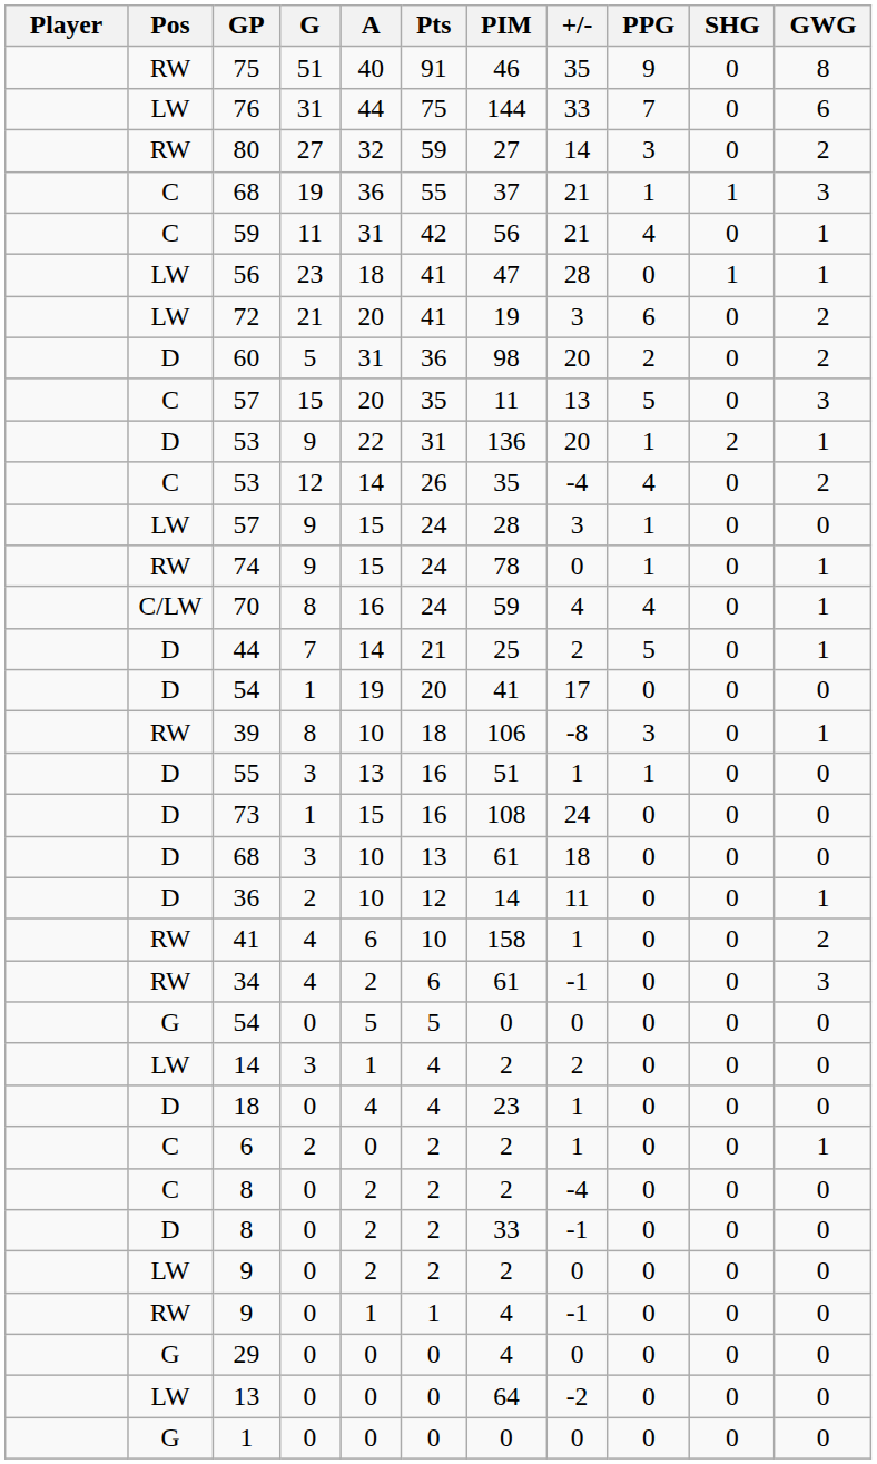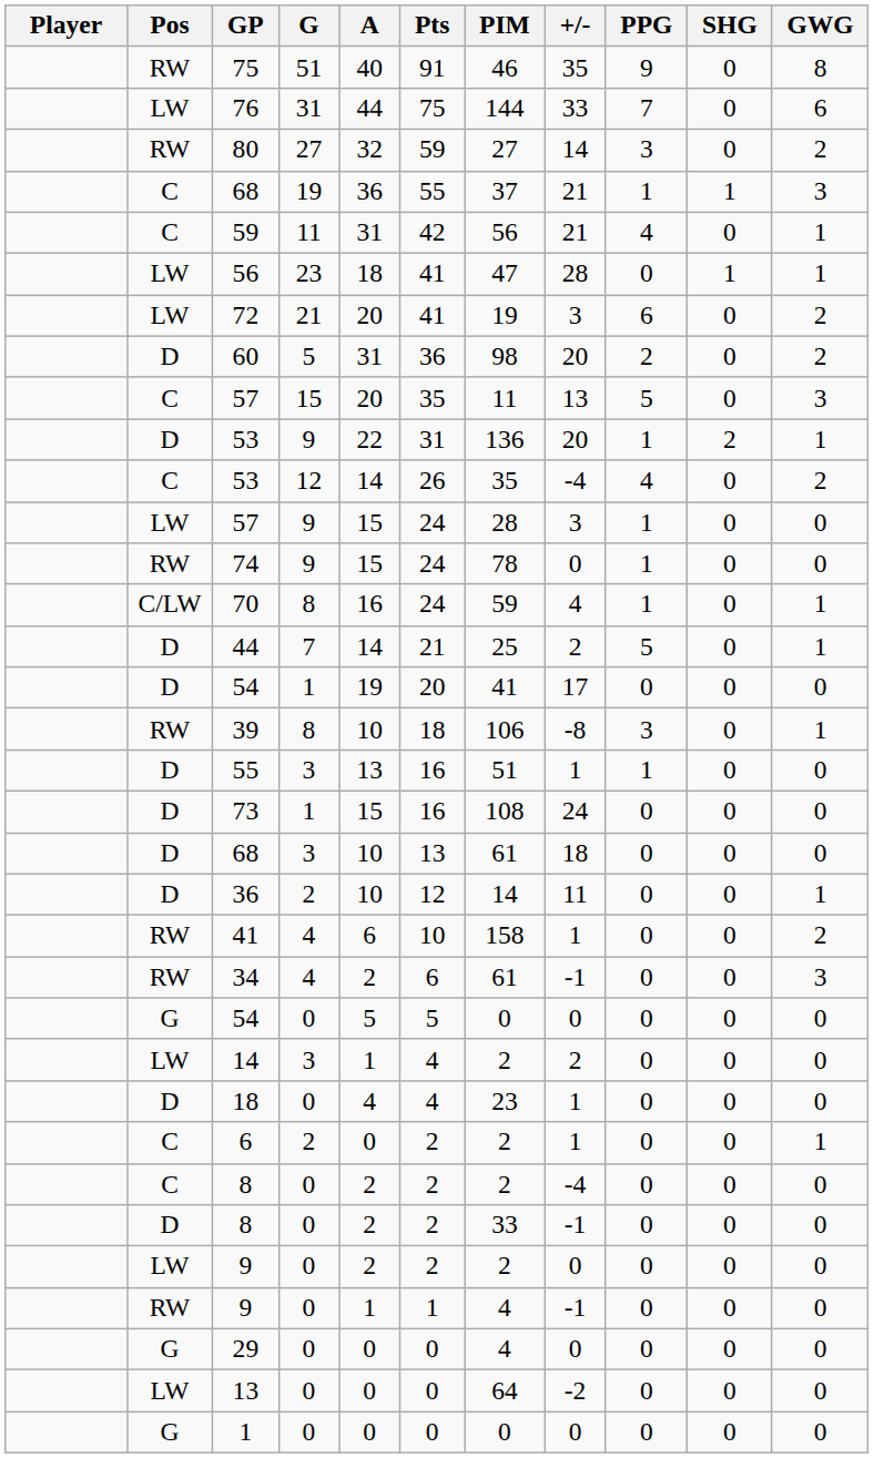 <table class="wikitable sortable" width="60%">
 <tr ALIGN="center">
 <th bgcolor="#DDDDFF" width="10%">Player</th>
 <th bgcolor="#DDDDFF" width="3%" title="Position">Pos</th>
 <th bgcolor="#DDDDFF" width="5%" title="Games played">GP</th>
 <th bgcolor="#DDDDFF" width="5%" title="Goals">G</th>
 <th bgcolor="#DDDDFF" width="5%" title="Assists">A</th>
 <th bgcolor="#DDDDFF" width="5%" title="Points">Pts</th>
 <th bgcolor="#DDDDFF" width="5%" title="Penalties in Minutes">PIM</th>
 <th bgcolor="#DDDDFF" width="5%" title="Plus/Minus">+/-</th>
 <th bgcolor="#DDDDFF" width="5%" title="Power Play Goals">PPG</th>
 <th bgcolor="#DDDDFF" width="5%" title="Short-handed Goals">SHG</th>
 <th bgcolor="#DDDDFF" width="5%" title="Game-winning Goals">GWG</th>
 </tr>
 <tr align="center">
 <td align="right"></td>
 <td>RW</td>
 <td>75</td>
 <td>51</td>
 <td>40</td>
 <td>91</td>
 <td>46</td>
 <td>35</td>
 <td>9</td>
 <td>0</td>
 <td>8</td>
 </tr>
 <tr align="center">
 <td align="right"></td>
 <td>LW</td>
 <td>76</td>
 <td>31</td>
 <td>44</td>
 <td>75</td>
 <td>144</td>
 <td>33</td>
 <td>7</td>
 <td>0</td>
 <td>6</td>
 </tr>
 <tr align="center">
 <td align="right"></td>
 <td>RW</td>
 <td>80</td>
 <td>27</td>
 <td>32</td>
 <td>59</td>
 <td>27</td>
 <td>14</td>
 <td>3</td>
 <td>0</td>
 <td>2</td>
 </tr>
 <tr align="center">
 <td align="right"></td>
 <td>C</td>
 <td>68</td>
 <td>19</td>
 <td>36</td>
 <td>55</td>
 <td>37</td>
 <td>21</td>
 <td>1</td>
 <td>1</td>
 <td>3</td>
 </tr>
 <tr align="center">
 <td align="right"></td>
 <td>C</td>
 <td>59</td>
 <td>11</td>
 <td>31</td>
 <td>42</td>
 <td>56</td>
 <td>21</td>
 <td>4</td>
 <td>0</td>
 <td>1</td>
 </tr>
 <tr align="center">
 <td align="right"></td>
 <td>LW</td>
 <td>56</td>
 <td>23</td>
 <td>18</td>
 <td>41</td>
 <td>47</td>
 <td>28</td>
 <td>0</td>
 <td>1</td>
 <td>1</td>
 </tr>
 <tr align="center">
 <td align="right"></td>
 <td>LW</td>
 <td>72</td>
 <td>21</td>
 <td>20</td>
 <td>41</td>
 <td>19</td>
 <td>3</td>
 <td>6</td>
 <td>0</td>
 <td>2</td>
 </tr>
 <tr align="center">
 <td align="right"></td>
 <td>D</td>
 <td>60</td>
 <td>5</td>
 <td>31</td>
 <td>36</td>
 <td>98</td>
 <td>20</td>
 <td>2</td>
 <td>0</td>
 <td>2</td>
 </tr>
 <tr align="center">
 <td align="right"></td>
 <td>C</td>
 <td>57</td>
 <td>15</td>
 <td>20</td>
 <td>35</td>
 <td>11</td>
 <td>13</td>
 <td>5</td>
 <td>0</td>
 <td>3</td>
 </tr>
 <tr align="center">
 <td align="right"></td>
 <td>D</td>
 <td>53</td>
 <td>9</td>
 <td>22</td>
 <td>31</td>
 <td>136</td>
 <td>20</td>
 <td>1</td>
 <td>2</td>
 <td>1</td>
 </tr>
 <tr align="center">
 <td align="right"></td>
 <td>C</td>
 <td>53</td>
 <td>12</td>
 <td>14</td>
 <td>26</td>
 <td>35</td>
 <td>-4</td>
 <td>4</td>
 <td>0</td>
 <td>2</td>
 </tr>
 <tr align="center">
 <td align="right"></td>
 <td>LW</td>
 <td>57</td>
 <td>9</td>
 <td>15</td>
 <td>24</td>
 <td>28</td>
 <td>3</td>
 <td>1</td>
 <td>0</td>
 <td>0</td>
 </tr>
 <tr align="center">
 <td align="right"></td>
 <td>RW</td>
 <td>74</td>
 <td>9</td>
 <td>15</td>
 <td>24</td>
 <td>78</td>
 <td>0</td>
 <td>1</td>
 <td>0</td>
-<td>1</td>
+<td>0</td>
 </tr>
 <tr align="center">
 <td align="right"></td>
 <td>C/LW</td>
 <td>70</td>
 <td>8</td>
 <td>16</td>
 <td>24</td>
 <td>59</td>
 <td>4</td>
-<td>4</td>
+<td>1</td>
 <td>0</td>
 <td>1</td>
 </tr>
 <tr align="center">
 <td align="right"></td>
 <td>D</td>
 <td>44</td>
 <td>7</td>
 <td>14</td>
 <td>21</td>
 <td>25</td>
 <td>2</td>
 <td>5</td>
 <td>0</td>
 <td>1</td>
 </tr>
 <tr align="center">
 <td align="right"></td>
 <td>D</td>
 <td>54</td>
 <td>1</td>
 <td>19</td>
 <td>20</td>
 <td>41</td>
 <td>17</td>
 <td>0</td>
 <td>0</td>
 <td>0</td>
 </tr>
 <tr align="center">
 <td align="right"></td>
 <td>RW</td>
 <td>39</td>
 <td>8</td>
 <td>10</td>
 <td>18</td>
 <td>106</td>
 <td>-8</td>
 <td>3</td>
 <td>0</td>
 <td>1</td>
 </tr>
 <tr align="center">
 <td align="right"></td>
 <td>D</td>
 <td>55</td>
 <td>3</td>
 <td>13</td>
 <td>16</td>
 <td>51</td>
 <td>1</td>
 <td>1</td>
 <td>0</td>
 <td>0</td>
 </tr>
 <tr align="center">
 <td align="right"></td>
 <td>D</td>
 <td>73</td>
 <td>1</td>
 <td>15</td>
 <td>16</td>
 <td>108</td>
 <td>24</td>
 <td>0</td>
 <td>0</td>
 <td>0</td>
 </tr>
 <tr align="center">
 <td align="right"></td>
 <td>D</td>
 <td>68</td>
 <td>3</td>
 <td>10</td>
 <td>13</td>
 <td>61</td>
 <td>18</td>
 <td>0</td>
 <td>0</td>
 <td>0</td>
 </tr>
 <tr align="center">
 <td align="right"></td>
 <td>D</td>
 <td>36</td>
 <td>2</td>
 <td>10</td>
 <td>12</td>
 <td>14</td>
 <td>11</td>
 <td>0</td>
 <td>0</td>
 <td>1</td>
 </tr>
 <tr align="center">
 <td align="right"></td>
 <td>RW</td>
 <td>41</td>
 <td>4</td>
 <td>6</td>
 <td>10</td>
 <td>158</td>
 <td>1</td>
 <td>0</td>
 <td>0</td>
 <td>2</td>
 </tr>
 <tr align="center">
 <td align="right"></td>
 <td>RW</td>
 <td>34</td>
 <td>4</td>
 <td>2</td>
 <td>6</td>
 <td>61</td>
 <td>-1</td>
 <td>0</td>
 <td>0</td>
 <td>3</td>
 </tr>
 <tr align="center">
 <td align="right"></td>
 <td>G</td>
 <td>54</td>
 <td>0</td>
 <td>5</td>
 <td>5</td>
 <td>0</td>
 <td>0</td>
 <td>0</td>
 <td>0</td>
 <td>0</td>
 </tr>
 <tr align="center">
 <td align="right"></td>
 <td>LW</td>
 <td>14</td>
 <td>3</td>
 <td>1</td>
 <td>4</td>
 <td>2</td>
 <td>2</td>
 <td>0</td>
 <td>0</td>
 <td>0</td>
 </tr>
 <tr align="center">
 <td align="right"></td>
 <td>D</td>
 <td>18</td>
 <td>0</td>
 <td>4</td>
 <td>4</td>
 <td>23</td>
 <td>1</td>
 <td>0</td>
 <td>0</td>
 <td>0</td>
 </tr>
 <tr align="center">
 <td align="right"></td>
 <td>C</td>
 <td>6</td>
 <td>2</td>
 <td>0</td>
 <td>2</td>
 <td>2</td>
 <td>1</td>
 <td>0</td>
 <td>0</td>
 <td>1</td>
 </tr>
 <tr align="center">
 <td align="right"></td>
 <td>C</td>
 <td>8</td>
 <td>0</td>
 <td>2</td>
 <td>2</td>
 <td>2</td>
 <td>-4</td>
 <td>0</td>
 <td>0</td>
 <td>0</td>
 </tr>
 <tr align="center">
 <td align="right"></td>
 <td>D</td>
 <td>8</td>
 <td>0</td>
 <td>2</td>
 <td>2</td>
 <td>33</td>
 <td>-1</td>
 <td>0</td>
 <td>0</td>
 <td>0</td>
 </tr>
 <tr align="center">
 <td align="right"></td>
 <td>LW</td>
 <td>9</td>
 <td>0</td>
 <td>2</td>
 <td>2</td>
 <td>2</td>
 <td>0</td>
 <td>0</td>
 <td>0</td>
 <td>0</td>
 </tr>
 <tr align="center">
 <td align="right"></td>
 <td>RW</td>
 <td>9</td>
 <td>0</td>
 <td>1</td>
 <td>1</td>
 <td>4</td>
 <td>-1</td>
 <td>0</td>
 <td>0</td>
 <td>0</td>
 </tr>
 <tr align="center">
 <td align="right"></td>
 <td>G</td>
 <td>29</td>
 <td>0</td>
 <td>0</td>
 <td>0</td>
 <td>4</td>
 <td>0</td>
 <td>0</td>
 <td>0</td>
 <td>0</td>
 </tr>
 <tr align="center">
 <td align="right"></td>
 <td>LW</td>
 <td>13</td>
 <td>0</td>
 <td>0</td>
 <td>0</td>
 <td>64</td>
 <td>-2</td>
 <td>0</td>
 <td>0</td>
 <td>0</td>
 </tr>
 <tr align="center">
 <td align="right"></td>
 <td>G</td>
 <td>1</td>
 <td>0</td>
 <td>0</td>
 <td>0</td>
 <td>0</td>
 <td>0</td>
 <td>0</td>
 <td>0</td>
 <td>0</td>
 </tr>
 </table>
